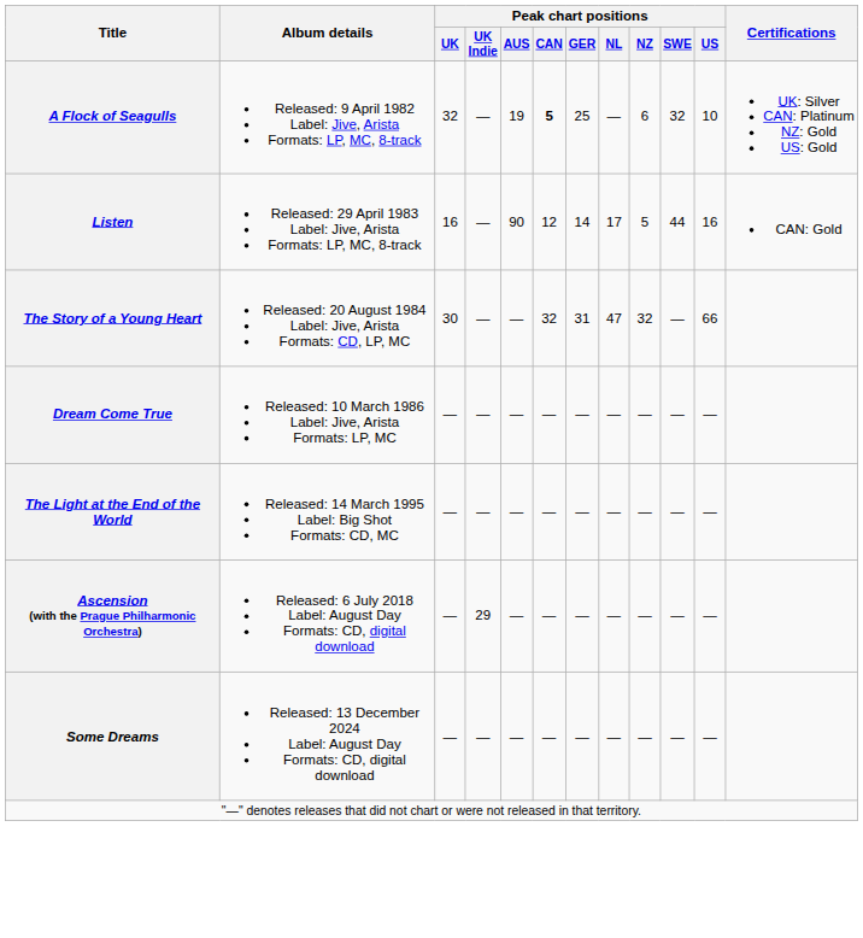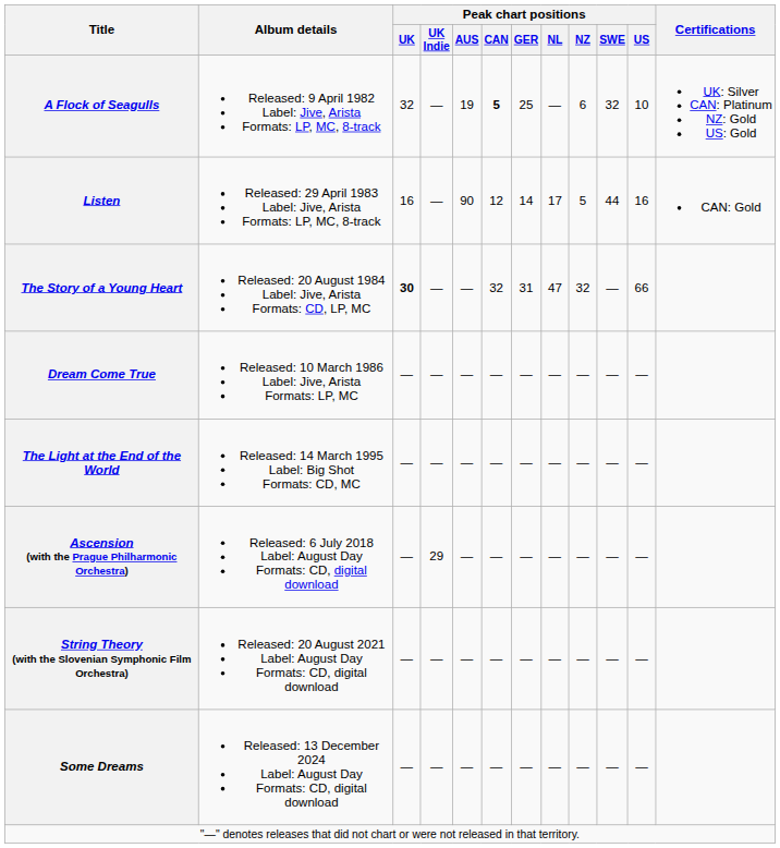 <table class="wikitable plainrowheaders" style="text-align:center;">
 <tr>
 <th rowspan="2" scope="col" style="width:15em;">Title</th>
 <th rowspan="2" scope="col" style="width:15em;">Album details</th>
 <th colspan="9">Peak chart positions</th>
 <th rowspan="2"><a href='#'>Certifications</a></th>
 </tr>
 <tr>
 <th scope="col" style="width:2em;font-size:90%;"><a href='#'>UK</a><br></th>
 <th scope="col" style="width:2em;font-size:90%;"><a href='#'>UK Indie</a><br></th>
 <th scope="col" style="width:2em;font-size:90%;"><a href='#'>AUS</a><br></th>
 <th scope="col" style="width:2em;font-size:90%;"><a href='#'>CAN</a><br></th>
 <th scope="col" style="width:2em;font-size:90%;"><a href='#'>GER</a><br></th>
 <th scope="col" style="width:2em;font-size:90%;"><a href='#'>NL</a><br></th>
 <th scope="col" style="width:2em;font-size:90%;"><a href='#'>NZ</a><br></th>
 <th scope="col" style="width:2em;font-size:90%;"><a href='#'>SWE</a><br></th>
 <th scope="col" style="width:2em;font-size:90%;"><a href='#'>US</a><br></th>
 </tr>
 <tr>
 <th scope="row"><em><a href='#'>A Flock of Seagulls</a></em></th>
 <td><br><ul><li>Released: 9 April 1982</li><li>Label: <a href='#'>Jive</a>, <a href='#'>Arista</a></li><li>Formats: <a href='#'>LP</a>, <a href='#'>MC</a>, <a href='#'>8-track</a></li></ul></td>
 <td>32</td>
 <td>—</td>
 <td>19</td>
 <td><strong>5</strong></td>
 <td>25</td>
 <td>—</td>
 <td>6</td>
 <td>32</td>
 <td>10</td>
 <td><br><ul><li><a href='#'>UK</a>: Silver</li><li><a href='#'>CAN</a>: Platinum</li><li><a href='#'>NZ</a>: Gold</li><li><a href='#'>US</a>: Gold</li></ul></td>
 </tr>
 <tr>
 <th scope="row"><em><a href='#'>Listen</a></em></th>
 <td><br><ul><li>Released: 29 April 1983</li><li>Label: Jive, Arista</li><li>Formats: LP, MC, 8-track</li></ul></td>
 <td>16</td>
 <td>—</td>
 <td>90</td>
 <td>12</td>
 <td>14</td>
 <td>17</td>
 <td>5</td>
 <td>44</td>
 <td>16</td>
 <td><br><ul><li>CAN: Gold</li></ul></td>
 </tr>
 <tr>
 <th scope="row"><em><a href='#'>The Story of a Young Heart</a></em></th>
 <td><br><ul><li>Released: 20 August 1984</li><li>Label: Jive, Arista</li><li>Formats: <a href='#'>CD</a>, LP, MC</li></ul></td>
-<td>30</td>
+<td><strong>30</strong></td>
 <td>—</td>
 <td>—</td>
 <td>32</td>
 <td>31</td>
 <td>47</td>
 <td>32</td>
 <td>—</td>
 <td>66</td>
 <td></td>
 </tr>
 <tr>
 <th scope="row"><em><a href='#'>Dream Come True</a></em></th>
 <td><br><ul><li>Released: 10 March 1986</li><li>Label: Jive, Arista</li><li>Formats: LP, MC</li></ul></td>
 <td>—</td>
 <td>—</td>
 <td>—</td>
 <td>—</td>
 <td>—</td>
 <td>—</td>
 <td>—</td>
 <td>—</td>
 <td>—</td>
 <td></td>
 </tr>
 <tr>
 <th scope="row"><em><a href='#'>The Light at the End of the World</a></em></th>
 <td><br><ul><li>Released: 14 March 1995</li><li>Label: Big Shot</li><li>Formats: CD, MC</li></ul></td>
 <td>—</td>
 <td>—</td>
 <td>—</td>
 <td>—</td>
 <td>—</td>
 <td>—</td>
 <td>—</td>
 <td>—</td>
 <td>—</td>
 <td></td>
 </tr>
 <tr>
 <th scope="row"><em><a href='#'>Ascension</a></em><br><small>(with the <a href='#'>Prague Philharmonic Orchestra</a>)</small></th>
 <td><br><ul><li>Released: 6 July 2018</li><li>Label: August Day</li><li>Formats: CD, <a href='#'>digital download</a></li></ul></td>
 <td>—</td>
 <td>29</td>
 <td>—</td>
 <td>—</td>
 <td>—</td>
 <td>—</td>
 <td>—</td>
 <td>—</td>
 <td>— </td>
 <td></td>
 </tr>
 <tr>
+<th scope="row"><em><a href='#'>String Theory</a></em><br><small>(with the Slovenian Symphonic Film Orchestra)</small></th>
+<td><br><ul><li>Released: 20 August 2021</li><li>Label: August Day</li><li>Formats: CD, digital download</li></ul></td>
+<td>—</td>
+<td>—</td>
+<td>—</td>
+<td>—</td>
+<td>—</td>
+<td>—</td>
+<td>—</td>
+<td>—</td>
+<td>—</td>
+<td></td>
+</tr>
+<tr>
 <th scope="row"><em>Some Dreams</em></th>
 <td><br><ul><li>Released: 13 December 2024</li><li>Label: August Day</li><li>Formats: CD, digital download</li></ul></td>
 <td>—</td>
 <td>—</td>
 <td>—</td>
 <td>—</td>
 <td>—</td>
 <td>—</td>
 <td>—</td>
 <td>—</td>
 <td>—</td>
 <td></td>
 </tr>
 <tr>
 <td colspan="12" style="font-size:90%">"—" denotes releases that did not chart or were not released in that territory.</td>
 </tr>
 </table>
